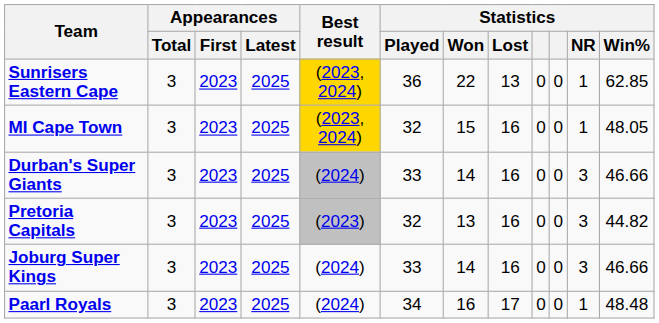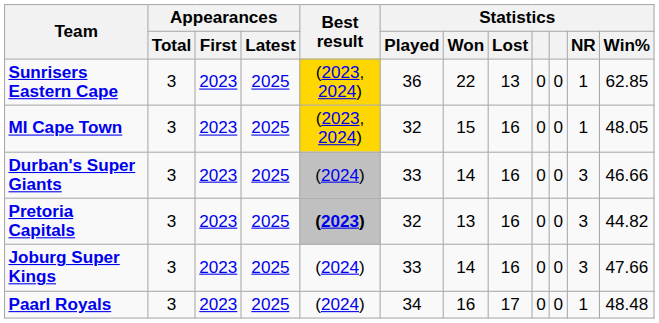 <table class="wikitable mw-collapsible" style="text-align:center">
 <tr>
 <th rowspan="2">Team</th>
 <th colspan=3>Appearances</th>
 <th rowspan="2">Best result</th>
 <th colspan="7">Statistics</th>
 </tr>
 <tr>
 <th>Total</th>
 <th>First</th>
 <th>Latest</th>
 <th>Played</th>
 <th>Won</th>
 <th>Lost</th>
 <th></th>
 <th></th>
 <th>NR</th>
 <th>Win%</th>
 </tr>
 <tr>
 <td style="text-align:left"><strong><a href='#'>Sunrisers Eastern Cape</a></strong></td>
 <td>3</td>
 <td><a href='#'>2023</a></td>
 <td><a href='#'>2025</a></td>
 <td style="background:gold"> (<a href='#'>2023</a>, <a href='#'>2024</a>)</td>
 <td>36</td>
 <td>22</td>
 <td>13</td>
 <td>0</td>
 <td>0</td>
 <td>1</td>
 <td>62.85</td>
 </tr>
 <tr>
 <td style="text-align:left"><strong><a href='#'>MI Cape Town</a></strong></td>
 <td>3</td>
 <td><a href='#'>2023</a></td>
 <td><a href='#'>2025</a></td>
 <td style="background:gold"> (<a href='#'>2023</a>, <a href='#'>2024</a>)</td>
 <td>32</td>
 <td>15</td>
 <td>16</td>
 <td>0</td>
 <td>0</td>
 <td>1</td>
 <td>48.05</td>
 </tr>
 <tr>
 <td style="text-align:left"><strong><a href='#'>Durban's Super Giants</a></strong></td>
 <td>3</td>
 <td><a href='#'>2023</a></td>
 <td><a href='#'>2025</a></td>
 <td style="background:silver"> (<a href='#'>2024</a>)</td>
 <td>33</td>
 <td>14</td>
 <td>16</td>
 <td>0</td>
 <td>0</td>
 <td>3</td>
 <td>46.66</td>
 </tr>
 <tr>
 <td style="text-align:left"><strong><a href='#'>Pretoria Capitals</a></strong></td>
 <td>3</td>
 <td><a href='#'>2023</a></td>
 <td><a href='#'>2025</a></td>
-<td style="background:silver"> (<a href='#'>2023</a>)</td>
+<td style="background:silver"><strong> (<a href='#'>2023</a>)</strong></td>
 <td>32</td>
 <td>13</td>
 <td>16</td>
 <td>0</td>
 <td>0</td>
 <td>3</td>
 <td>44.82</td>
 </tr>
 <tr>
 <td style="text-align:left"><strong><a href='#'>Joburg Super Kings</a></strong></td>
 <td>3</td>
 <td><a href='#'>2023</a></td>
 <td><a href='#'>2025</a></td>
 <td> (<a href='#'>2024</a>)</td>
 <td>33</td>
 <td>14</td>
 <td>16</td>
 <td>0</td>
 <td>0</td>
 <td>3</td>
-<td>46.66</td>
+<td>47.66</td>
 </tr>
 <tr>
 <td style="text-align:left"><strong><a href='#'>Paarl Royals</a></strong></td>
 <td>3</td>
 <td><a href='#'>2023</a></td>
 <td><a href='#'>2025</a></td>
 <td> (<a href='#'>2024</a>)</td>
 <td>34</td>
 <td>16</td>
 <td>17</td>
 <td>0</td>
 <td>0</td>
 <td>1</td>
 <td>48.48</td>
 </tr>
 </table>
